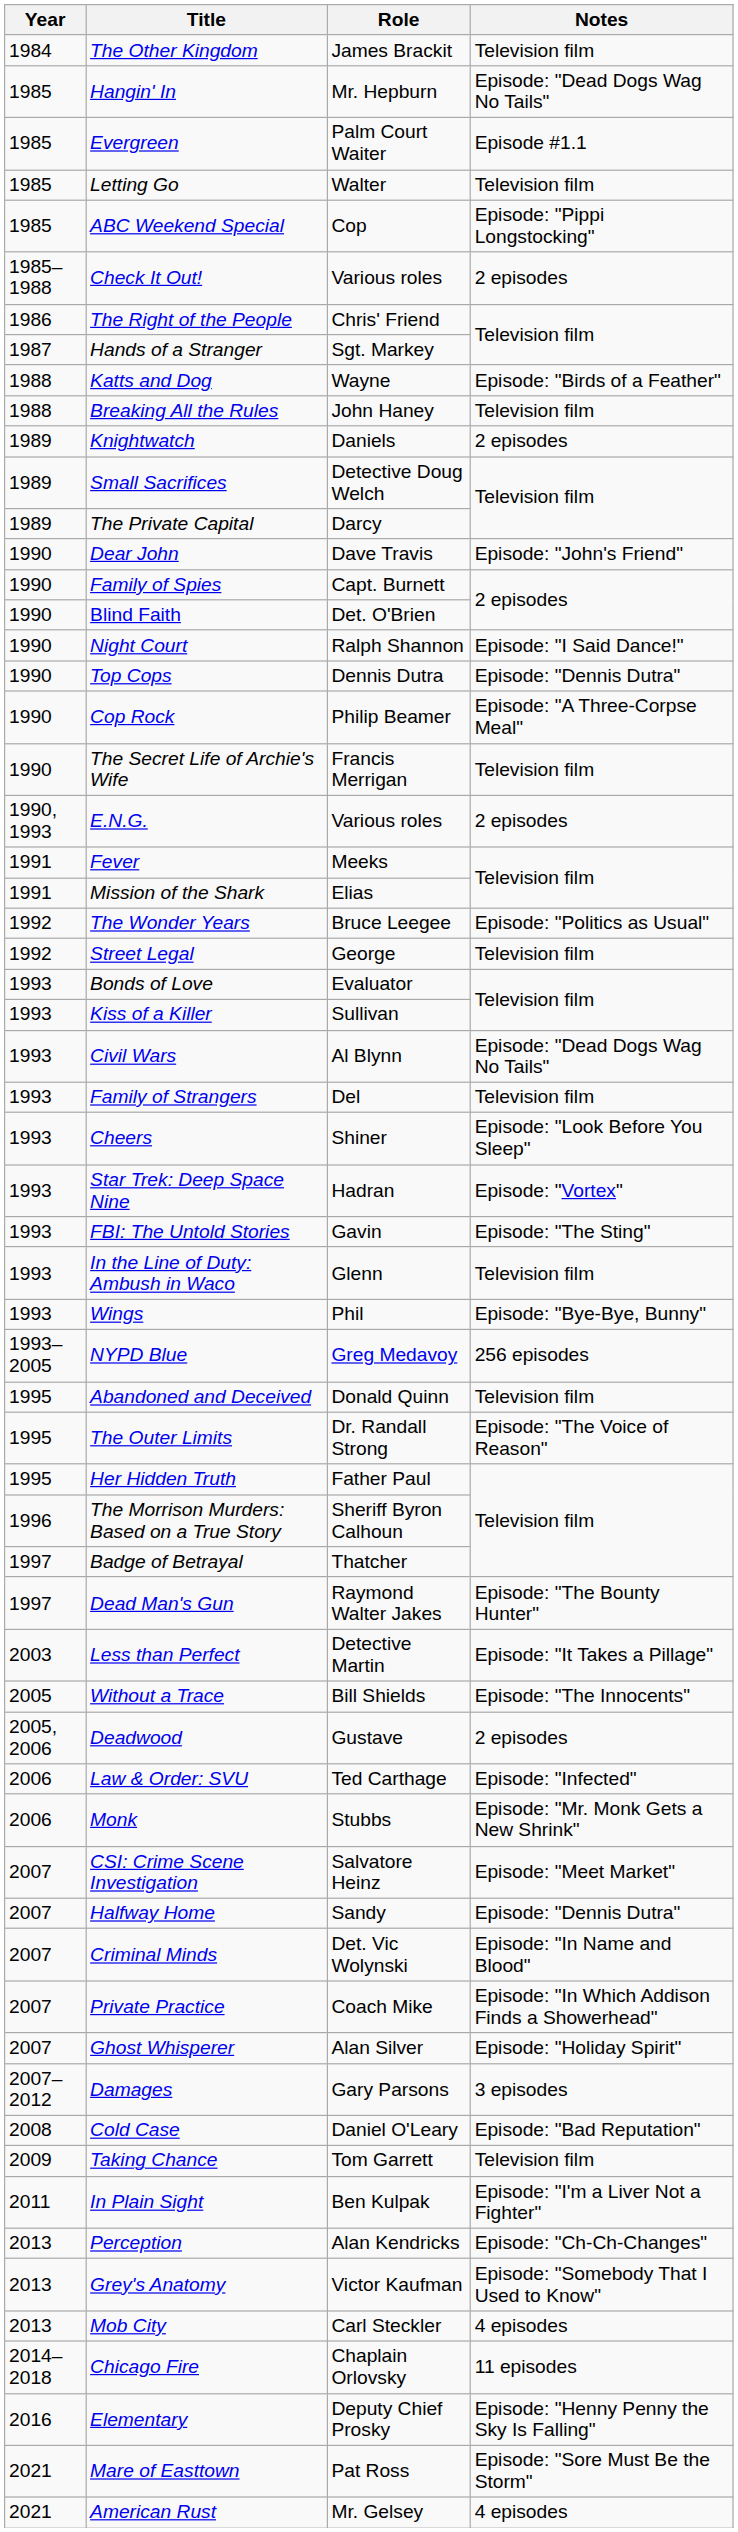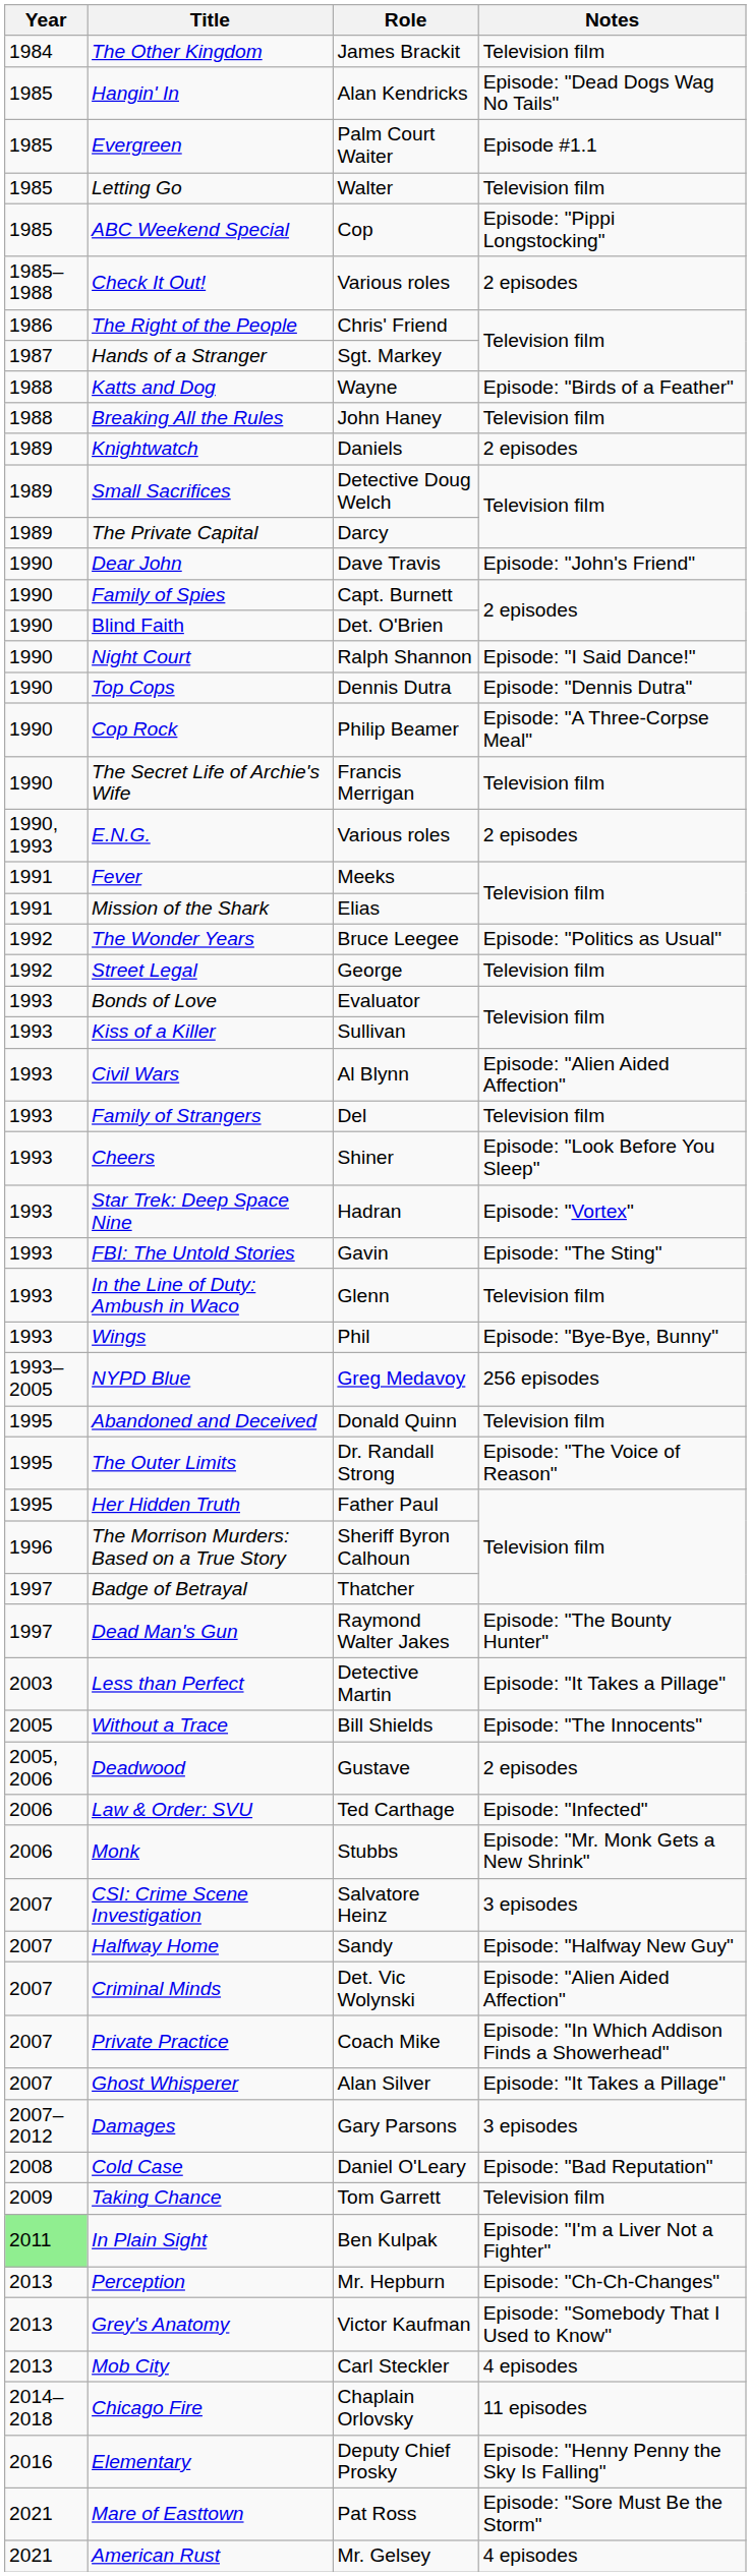 <table class="wikitable sortable">
 <tr>
 <th>Year</th>
 <th>Title</th>
 <th>Role</th>
 <th>Notes</th>
 </tr>
 <tr>
 <td>1984</td>
 <td><em><a href='#'>The Other Kingdom</a></em></td>
 <td>James Brackit</td>
 <td>Television film</td>
 </tr>
 <tr>
 <td>1985</td>
 <td><em><a href='#'>Hangin' In</a></em></td>
-<td>Mr. Hepburn</td>
+<td>Alan Kendricks</td>
 <td>Episode: "Dead Dogs Wag No Tails"</td>
 </tr>
 <tr>
 <td>1985</td>
 <td><a href='#'><em>Evergreen</em></a></td>
 <td>Palm Court Waiter</td>
 <td>Episode #1.1</td>
 </tr>
 <tr>
 <td>1985</td>
 <td><em>Letting Go</em></td>
 <td>Walter</td>
 <td>Television film</td>
 </tr>
 <tr>
 <td>1985</td>
 <td><em><a href='#'>ABC Weekend Special</a></em></td>
 <td>Cop</td>
 <td>Episode: "Pippi Longstocking"</td>
 </tr>
 <tr>
 <td>1985–1988</td>
 <td><a href='#'><em>Check It Out!</em></a></td>
 <td>Various roles</td>
 <td>2 episodes</td>
 </tr>
 <tr>
 <td>1986</td>
 <td><em><a href='#'>The Right of the People</a></em></td>
 <td>Chris' Friend</td>
 <td rowspan="2">Television film</td>
 </tr>
 <tr>
 <td>1987</td>
 <td><em>Hands of a Stranger</em></td>
 <td>Sgt. Markey</td>
 </tr>
 <tr>
 <td>1988</td>
 <td><em><a href='#'>Katts and Dog</a></em></td>
 <td>Wayne</td>
 <td>Episode: "Birds of a Feather"</td>
 </tr>
 <tr>
 <td>1988</td>
 <td><em><a href='#'>Breaking All the Rules</a></em></td>
 <td>John Haney</td>
 <td>Television film</td>
 </tr>
 <tr>
 <td>1989</td>
 <td><em><a href='#'>Knightwatch</a></em></td>
 <td>Daniels</td>
 <td>2 episodes</td>
 </tr>
 <tr>
 <td>1989</td>
 <td><em><a href='#'>Small Sacrifices</a></em></td>
 <td>Detective Doug Welch</td>
 <td rowspan="2">Television film</td>
 </tr>
 <tr>
 <td>1989</td>
 <td><em>The Private Capital</em></td>
 <td>Darcy</td>
 </tr>
 <tr>
 <td>1990</td>
 <td><a href='#'><em>Dear John</em></a></td>
 <td>Dave Travis</td>
 <td>Episode: "John's Friend"</td>
 </tr>
 <tr>
 <td>1990</td>
 <td><em><a href='#'>Family of Spies</a></em></td>
 <td>Capt. Burnett</td>
 <td rowspan="2">2 episodes</td>
 </tr>
 <tr>
 <td>1990</td>
 <td><a href='#'>Blind Faith</a></td>
 <td>Det. O'Brien</td>
 </tr>
 <tr>
 <td>1990</td>
 <td><em><a href='#'>Night Court</a></em></td>
 <td>Ralph Shannon</td>
 <td>Episode: "I Said Dance!"</td>
 </tr>
 <tr>
 <td>1990</td>
 <td><em><a href='#'>Top Cops</a></em></td>
 <td>Dennis Dutra</td>
 <td>Episode: "Dennis Dutra"</td>
 </tr>
 <tr>
 <td>1990</td>
 <td><em><a href='#'>Cop Rock</a></em></td>
 <td>Philip Beamer</td>
 <td>Episode: "A Three-Corpse Meal"</td>
 </tr>
 <tr>
 <td>1990</td>
 <td><em>The Secret Life of Archie's Wife</em></td>
 <td>Francis Merrigan</td>
 <td>Television film</td>
 </tr>
 <tr>
 <td>1990, 1993</td>
 <td><em><a href='#'>E.N.G.</a></em></td>
 <td>Various roles</td>
 <td>2 episodes</td>
 </tr>
 <tr>
 <td>1991</td>
 <td><a href='#'><em>Fever</em></a></td>
 <td>Meeks</td>
 <td rowspan="2">Television film</td>
 </tr>
 <tr>
 <td>1991</td>
 <td><em>Mission of the Shark</em></td>
 <td>Elias</td>
 </tr>
 <tr>
 <td>1992</td>
 <td><em><a href='#'>The Wonder Years</a></em></td>
 <td>Bruce Leegee</td>
 <td>Episode: "Politics as Usual"</td>
 </tr>
 <tr>
 <td>1992</td>
 <td><a href='#'><em>Street Legal</em></a></td>
 <td>George</td>
 <td>Television film</td>
 </tr>
 <tr>
 <td>1993</td>
 <td><em>Bonds of Love</em></td>
 <td>Evaluator</td>
 <td rowspan="2">Television film</td>
 </tr>
 <tr>
 <td>1993</td>
 <td><em><a href='#'>Kiss of a Killer</a></em></td>
 <td>Sullivan</td>
 </tr>
 <tr>
 <td>1993</td>
 <td><a href='#'><em>Civil Wars</em></a></td>
 <td>Al Blynn</td>
-<td>Episode: "Dead Dogs Wag No Tails"</td>
+<td>Episode: "Alien Aided Affection"</td>
 </tr>
 <tr>
 <td>1993</td>
 <td><em><a href='#'>Family of Strangers</a></em></td>
 <td>Del</td>
 <td>Television film</td>
 </tr>
 <tr>
 <td>1993</td>
 <td><em><a href='#'>Cheers</a></em></td>
 <td>Shiner</td>
 <td>Episode: "Look Before You Sleep"</td>
 </tr>
 <tr>
 <td>1993</td>
 <td><em><a href='#'>Star Trek: Deep Space Nine</a></em></td>
 <td>Hadran</td>
 <td>Episode: "<a href='#'>Vortex</a>"</td>
 </tr>
 <tr>
 <td>1993</td>
 <td><em><a href='#'>FBI: The Untold Stories</a></em></td>
 <td>Gavin</td>
 <td>Episode: "The Sting"</td>
 </tr>
 <tr>
 <td>1993</td>
 <td><em><a href='#'>In the Line of Duty: Ambush in Waco</a></em></td>
 <td>Glenn</td>
 <td>Television film</td>
 </tr>
 <tr>
 <td>1993</td>
 <td><a href='#'><em>Wings</em></a></td>
 <td>Phil</td>
 <td>Episode: "Bye-Bye, Bunny"</td>
 </tr>
 <tr>
 <td>1993–2005</td>
 <td><em><a href='#'>NYPD Blue</a></em></td>
 <td><a href='#'>Greg Medavoy</a></td>
 <td>256 episodes</td>
 </tr>
 <tr>
 <td>1995</td>
 <td><em><a href='#'>Abandoned and Deceived</a></em></td>
 <td>Donald Quinn</td>
 <td>Television film</td>
 </tr>
 <tr>
 <td>1995</td>
 <td><a href='#'><em>The Outer Limits</em></a></td>
 <td>Dr. Randall Strong</td>
 <td>Episode: "The Voice of Reason"</td>
 </tr>
 <tr>
 <td>1995</td>
 <td><em><a href='#'>Her Hidden Truth</a></em></td>
 <td>Father Paul</td>
 <td rowspan="3">Television film</td>
 </tr>
 <tr>
 <td>1996</td>
 <td><em>The Morrison Murders: Based on a True Story</em></td>
 <td>Sheriff Byron Calhoun</td>
 </tr>
 <tr>
 <td>1997</td>
 <td><em>Badge of Betrayal</em></td>
 <td>Thatcher</td>
 </tr>
 <tr>
 <td>1997</td>
 <td><em><a href='#'>Dead Man's Gun</a></em></td>
 <td>Raymond Walter Jakes</td>
 <td>Episode: "The Bounty Hunter"</td>
 </tr>
 <tr>
 <td>2003</td>
 <td><em><a href='#'>Less than Perfect</a></em></td>
 <td>Detective Martin</td>
 <td>Episode: "It Takes a Pillage"</td>
 </tr>
 <tr>
 <td>2005</td>
 <td><em><a href='#'>Without a Trace</a></em></td>
 <td>Bill Shields</td>
 <td>Episode: "The Innocents"</td>
 </tr>
 <tr>
 <td>2005, 2006</td>
 <td><a href='#'><em>Deadwood</em></a></td>
 <td>Gustave</td>
 <td>2 episodes</td>
 </tr>
 <tr>
 <td>2006</td>
 <td><em><a href='#'>Law & Order: SVU</a></em></td>
 <td>Ted Carthage</td>
 <td>Episode: "Infected"</td>
 </tr>
 <tr>
 <td>2006</td>
 <td><a href='#'><em>Monk</em></a></td>
 <td>Stubbs</td>
 <td>Episode: "Mr. Monk Gets a New Shrink"</td>
 </tr>
 <tr>
 <td>2007</td>
 <td><em><a href='#'>CSI: Crime Scene Investigation</a></em></td>
 <td>Salvatore Heinz</td>
-<td>Episode: "Meet Market"</td>
+<td>3 episodes</td>
 </tr>
 <tr>
 <td>2007</td>
 <td><a href='#'><em>Halfway Home</em></a></td>
 <td>Sandy</td>
-<td>Episode: "Dennis Dutra"</td>
+<td>Episode: "Halfway New Guy"</td>
 </tr>
 <tr>
 <td>2007</td>
 <td><em><a href='#'>Criminal Minds</a></em></td>
 <td>Det. Vic Wolynski</td>
-<td>Episode: "In Name and Blood"</td>
+<td>Episode: "Alien Aided Affection"</td>
 </tr>
 <tr>
 <td>2007</td>
 <td><a href='#'><em>Private Practice</em></a></td>
 <td>Coach Mike</td>
 <td>Episode: "In Which Addison Finds a Showerhead"</td>
 </tr>
 <tr>
 <td>2007</td>
 <td><em><a href='#'>Ghost Whisperer</a></em></td>
 <td>Alan Silver</td>
-<td>Episode: "Holiday Spirit"</td>
+<td>Episode: "It Takes a Pillage"</td>
 </tr>
 <tr>
 <td>2007–2012</td>
 <td><a href='#'><em>Damages</em></a></td>
 <td>Gary Parsons</td>
 <td>3 episodes</td>
 </tr>
 <tr>
 <td>2008</td>
 <td><em><a href='#'>Cold Case</a></em></td>
 <td>Daniel O'Leary</td>
 <td>Episode: "Bad Reputation"</td>
 </tr>
 <tr>
 <td>2009</td>
 <td><em><a href='#'>Taking Chance</a></em></td>
 <td>Tom Garrett</td>
 <td>Television film</td>
 </tr>
 <tr>
-<td>2011</td>
+<td style="background: lightgreen;">2011</td>
 <td><em><a href='#'>In Plain Sight</a></em></td>
 <td>Ben Kulpak</td>
 <td>Episode: "I'm a Liver Not a Fighter"</td>
 </tr>
 <tr>
 <td>2013</td>
 <td><a href='#'><em>Perception</em></a></td>
-<td>Alan Kendricks</td>
+<td>Mr. Hepburn</td>
 <td>Episode: "Ch-Ch-Changes"</td>
 </tr>
 <tr>
 <td>2013</td>
 <td><em><a href='#'>Grey's Anatomy</a></em></td>
 <td>Victor Kaufman</td>
 <td>Episode: "Somebody That I Used to Know"</td>
 </tr>
 <tr>
 <td>2013</td>
 <td><em><a href='#'>Mob City</a></em></td>
 <td>Carl Steckler</td>
 <td>4 episodes</td>
 </tr>
 <tr>
 <td>2014–2018</td>
 <td><a href='#'><em>Chicago Fire</em></a></td>
 <td>Chaplain Orlovsky</td>
 <td>11 episodes</td>
 </tr>
 <tr>
 <td>2016</td>
 <td><a href='#'><em>Elementary</em></a></td>
 <td>Deputy Chief Prosky</td>
 <td>Episode: "Henny Penny the Sky Is Falling"</td>
 </tr>
 <tr>
 <td>2021</td>
 <td><em><a href='#'>Mare of Easttown</a></em></td>
 <td>Pat Ross</td>
 <td>Episode: "Sore Must Be the Storm"</td>
 </tr>
 <tr>
 <td>2021</td>
 <td><a href='#'><em>American Rust</em></a></td>
 <td>Mr. Gelsey</td>
 <td>4 episodes</td>
 </tr>
 </table>
